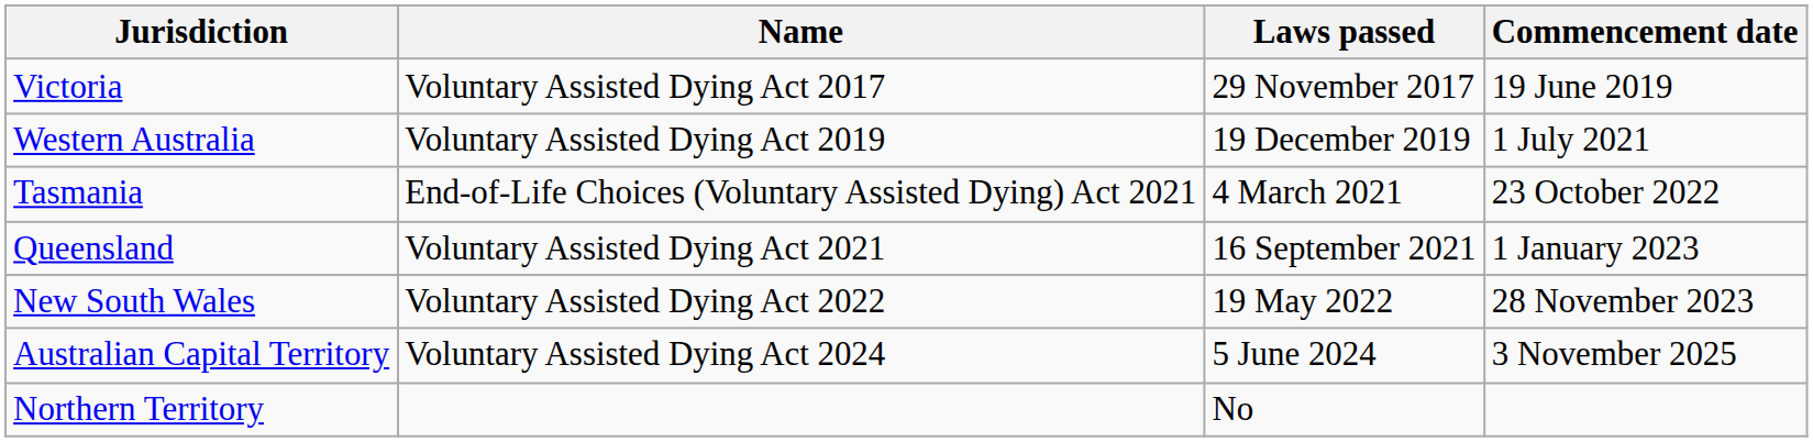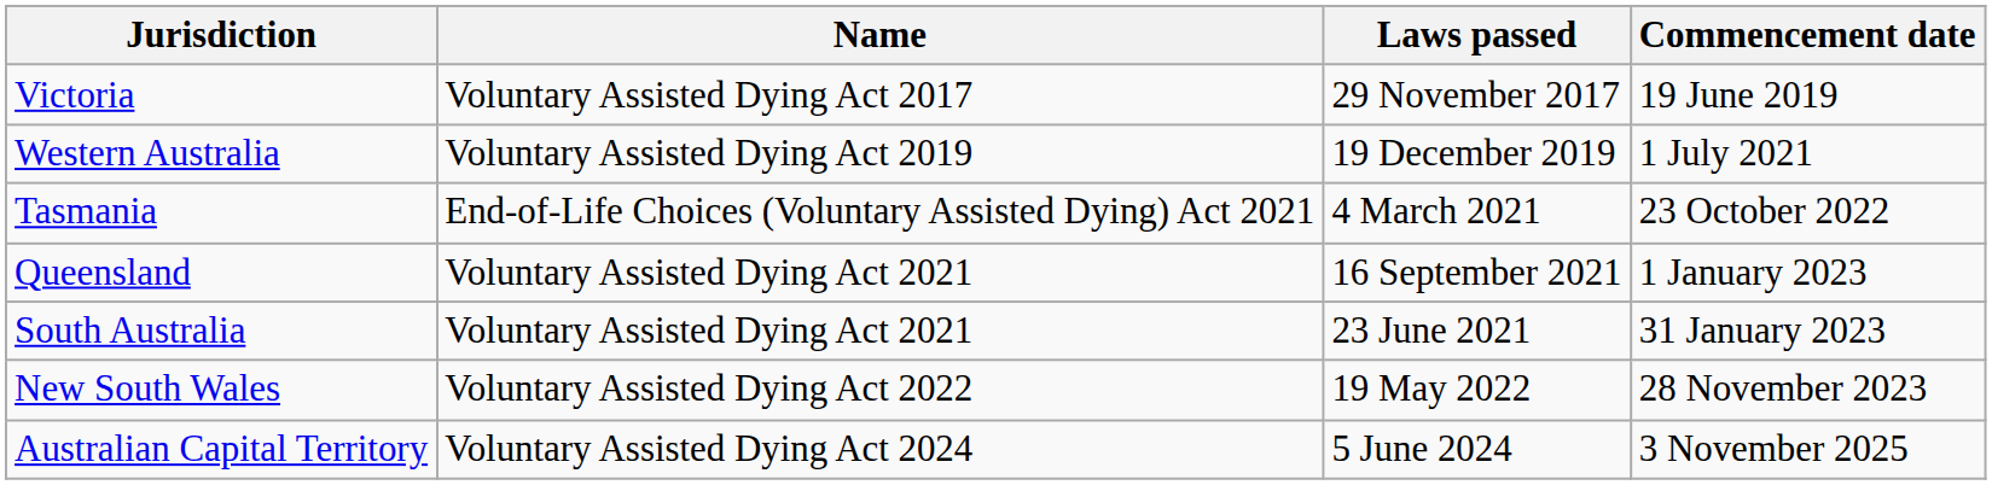 <table class="wikitable sortable">
 <tr>
 <th>Jurisdiction</th>
 <th>Name</th>
 <th data-sort-type="date">Laws passed</th>
 <th data-sort-type="date">Commencement date</th>
 </tr>
 <tr>
 <td><a href='#'>Victoria</a></td>
 <td>Voluntary Assisted Dying Act 2017</td>
 <td>29 November 2017</td>
 <td>19 June 2019</td>
 </tr>
 <tr>
 <td><a href='#'>Western Australia</a></td>
 <td>Voluntary Assisted Dying Act 2019</td>
 <td>19 December 2019</td>
 <td>1 July 2021</td>
 </tr>
 <tr>
 <td><a href='#'>Tasmania</a></td>
 <td>End-of-Life Choices (Voluntary Assisted Dying) Act 2021</td>
 <td>4 March 2021</td>
 <td>23 October 2022</td>
 </tr>
 <tr>
 <td><a href='#'>Queensland</a></td>
 <td>Voluntary Assisted Dying Act 2021</td>
 <td>16 September 2021</td>
 <td>1 January 2023</td>
 </tr>
 <tr>
+<td><a href='#'>South Australia</a></td>
+<td>Voluntary Assisted Dying Act 2021</td>
+<td>23 June 2021</td>
+<td>31 January 2023</td>
+</tr>
+<tr>
 <td><a href='#'>New South Wales</a></td>
 <td>Voluntary Assisted Dying Act 2022</td>
 <td>19 May 2022</td>
 <td>28 November 2023</td>
 </tr>
 <tr>
 <td><a href='#'>Australian Capital Territory</a></td>
 <td>Voluntary Assisted Dying Act 2024</td>
 <td>5 June 2024</td>
 <td>3 November 2025</td>
 </tr>
-<tr>
-<td><a href='#'>Northern Territory</a></td>
-<td></td>
-<td>No</td>
-<td></td>
-</tr>
 </table>
